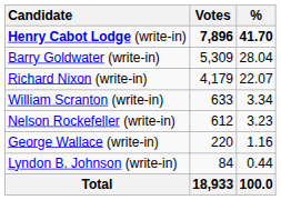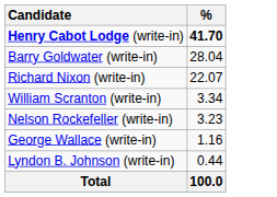 <table class="wikitable sortable" style="text-align:right;">
 <tr>
 <th style="text-align:left;">Candidate</th>
-<th>Votes</th>
 <th>%</th>
 </tr>
 <tr>
 <td style="text-align:left;" data-sort-name="Lodge, Henry Cabot"><strong><a href='#'>Henry Cabot Lodge</a></strong> (write-in)</td>
-<td><strong>7,896</strong></td>
 <td><strong>41.70</strong></td>
 </tr>
 <tr>
 <td style="text-align:left;" data-sort-name="Goldwater, Barry"><a href='#'>Barry Goldwater</a> (write-in)</td>
-<td>5,309</td>
 <td>28.04</td>
 </tr>
 <tr>
 <td style="text-align:left;" data-sort-name="Nixon, Richard"><a href='#'>Richard Nixon</a> (write-in)</td>
-<td>4,179</td>
 <td>22.07</td>
 </tr>
 <tr>
 <td style="text-align:left;" data-sort-name="Scranton, William"><a href='#'>William Scranton</a> (write-in)</td>
-<td>633</td>
 <td>3.34</td>
 </tr>
 <tr>
 <td style="text-align:left;" data-sort-name="Rockefeller, Nelson"><a href='#'>Nelson Rockefeller</a> (write-in)</td>
-<td>612</td>
 <td>3.23</td>
 </tr>
 <tr>
 <td style="text-align:left;" data-sort-name="Wallace, George"><a href='#'>George Wallace</a> (write-in)</td>
-<td>220</td>
 <td>1.16</td>
 </tr>
 <tr>
 <td style="text-align:left;" data-sort-name="Johnson, Lyndon B."><a href='#'>Lyndon B. Johnson</a> (write-in)</td>
-<td>84</td>
 <td>0.44</td>
 </tr>
 <tr>
 <th>Total</th>
-<th>18,933</th>
 <th>100.0</th>
 </tr>
 </table>
